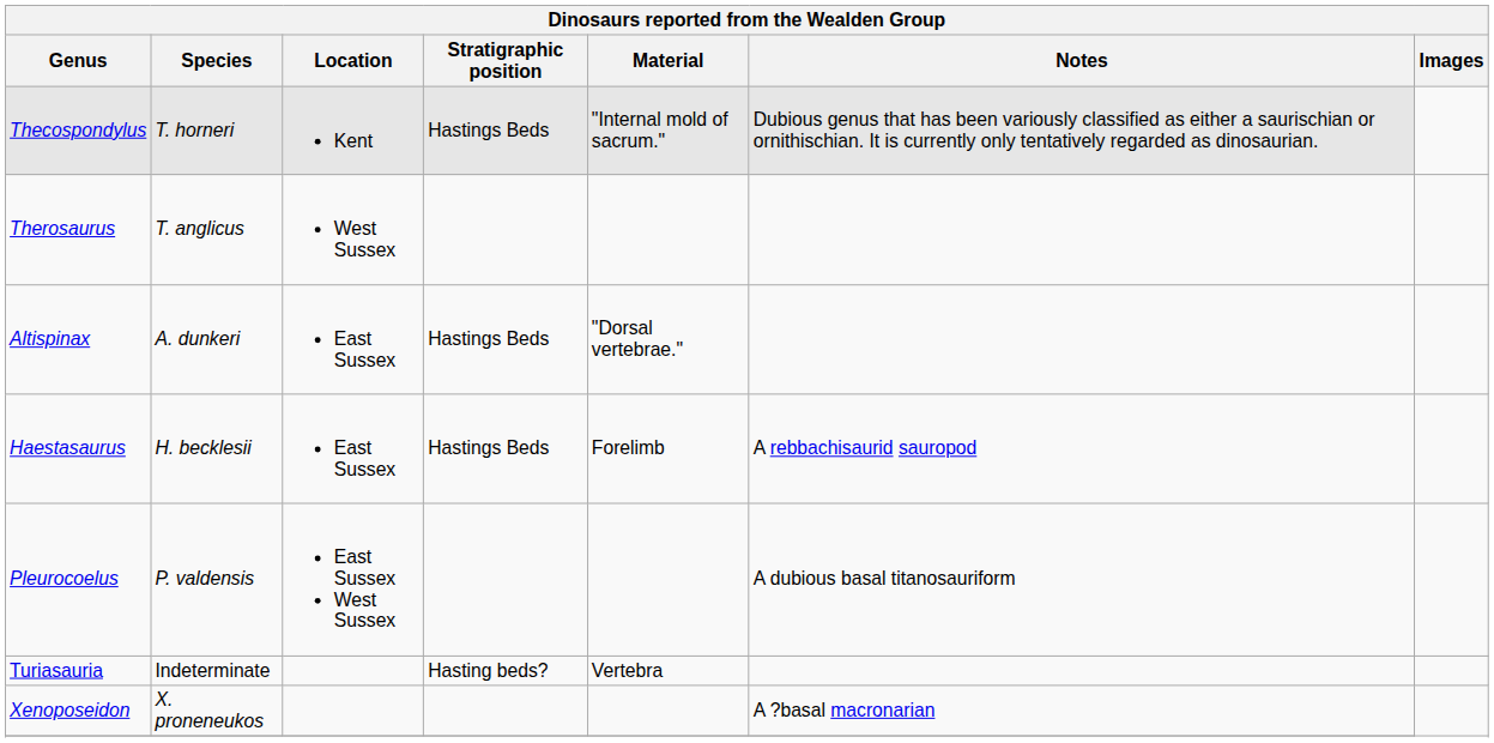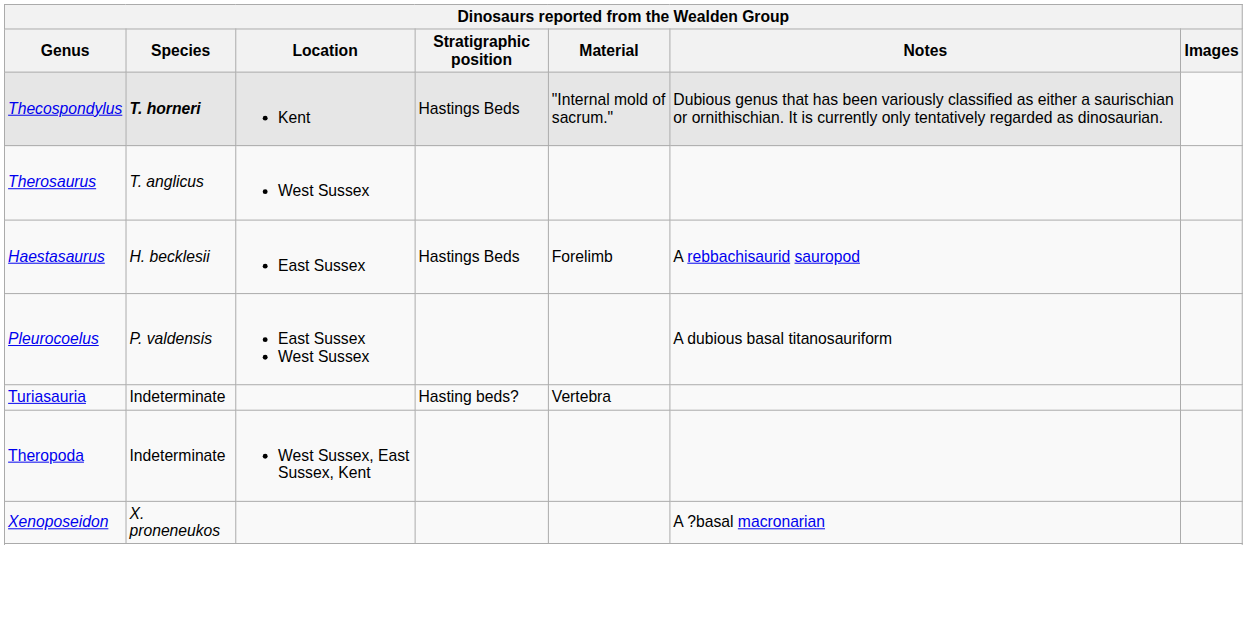 <table class="wikitable" width="100%" align="center">
 <tr>
 <th colspan="7" align="center"><strong>Dinosaurs reported from the Wealden Group</strong></th>
 </tr>
 <tr>
 <th>Genus</th>
 <th>Species</th>
 <th>Location</th>
 <th>Stratigraphic position</th>
 <th>Material</th>
 <th>Notes</th>
 <th>Images</th>
 </tr>
 <tr>
 <td style="background:#E6E6E6;"><em><a href='#'>Thecospondylus</a></em></td>
-<td style="background:#E6E6E6;"><em>T. horneri</em></td>
+<td style="background:#E6E6E6;"><strong><em>T. horneri</em></strong></td>
 <td style="background:#E6E6E6;"><br><ul><li>Kent</li></ul></td>
 <td style="background:#E6E6E6;">Hastings Beds</td>
 <td style="background:#E6E6E6;">"Internal mold of sacrum."</td>
 <td style="background:#E6E6E6;">Dubious genus that has been variously classified as either a saurischian or ornithischian. It is currently only tentatively regarded as dinosaurian.</td>
 <td></td>
 </tr>
 <tr>
 <td><em><a href='#'>Therosaurus</a></em></td>
 <td><em>T. anglicus</em></td>
 <td><br><ul><li>West Sussex</li></ul></td>
 <td></td>
 <td></td>
-<td></td>
-<td></td>
-</tr>
-<tr>
-<td><em><a href='#'>Altispinax</a></em></td>
-<td><em>A. dunkeri</em></td>
-<td><br><ul><li>East Sussex</li></ul></td>
-<td>Hastings Beds</td>
-<td>"Dorsal vertebrae."</td>
 <td></td>
 <td></td>
 </tr>
 <tr>
 <td><em><a href='#'>Haestasaurus</a></em></td>
 <td><em>H. becklesii</em></td>
 <td><br><ul><li>East Sussex</li></ul></td>
 <td>Hastings Beds</td>
 <td>Forelimb</td>
 <td>A <a href='#'>rebbachisaurid</a> <a href='#'>sauropod</a></td>
 <td><br></td>
 </tr>
 <tr>
 <td><em><a href='#'>Pleurocoelus</a></em></td>
 <td><em>P. valdensis</em></td>
 <td><br><ul><li>East Sussex</li><li>West Sussex</li></ul></td>
 <td></td>
 <td></td>
 <td>A dubious basal titanosauriform</td>
 <td></td>
 </tr>
 <tr>
 <td><a href='#'>Turiasauria</a></td>
 <td>Indeterminate</td>
 <td></td>
 <td>Hasting beds?</td>
 <td>Vertebra</td>
 <td></td>
 <td></td>
 </tr>
 <tr>
+<td><a href='#'>Theropoda</a></td>
+<td>Indeterminate</td>
+<td><br><ul><li>West Sussex, East Sussex, Kent</li></ul></td>
+<td></td>
+<td></td>
+<td></td>
+<td></td>
+</tr>
+<tr>
 <td><em><a href='#'>Xenoposeidon</a></em></td>
 <td><em>X. proneneukos</em></td>
 <td></td>
 <td></td>
 <td></td>
 <td>A ?basal <a href='#'>macronarian</a></td>
 </tr>
 <tr>
 </tr>
 <tr>
 </tr>
 </table>
